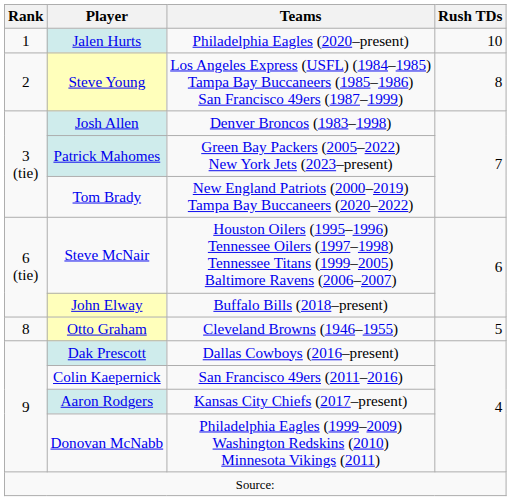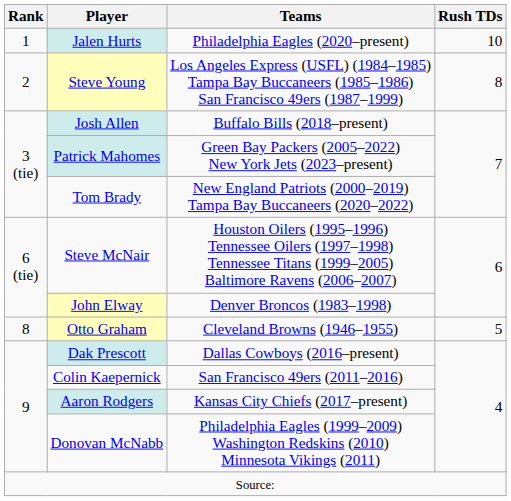 <table class="wikitable" style="text-align:center;">
 <tr style="white-space: nowrap;">
 <th>Rank</th>
 <th>Player</th>
 <th>Teams</th>
 <th>Rush TDs</th>
 </tr>
 <tr>
 <td>1</td>
 <td style="text-align:center; background:#cfecec;"><a href='#'>Jalen Hurts</a></td>
 <td><a href='#'>Philadelphia Eagles</a> (<a href='#'>2020</a>–present)</td>
 <td style="text-align:right;">10</td>
 </tr>
 <tr>
 <td>2</td>
 <td style="text-align:center; background:#ffb;"><a href='#'>Steve Young</a></td>
 <td><a href='#'>Los Angeles Express</a> (<a href='#'>USFL</a>) (<a href='#'>1984</a>–<a href='#'>1985</a>)<br><a href='#'>Tampa Bay Buccaneers</a> (<a href='#'>1985</a>–<a href='#'>1986</a>)<br><a href='#'>San Francisco 49ers</a> (<a href='#'>1987</a>–<a href='#'>1999</a>)</td>
 <td style="text-align:right;">8</td>
 </tr>
 <tr>
 <td rowspan="3">3<br>(tie)</td>
 <td style="text-align:center; background:#cfecec;"><a href='#'>Josh Allen</a></td>
-<td><a href='#'>Denver Broncos</a> (<a href='#'>1983</a>–<a href='#'>1998</a>)</td>
+<td><a href='#'>Buffalo Bills</a> (<a href='#'>2018</a>–present)</td>
 <td rowspan="3" style="text-align:right;">7</td>
 </tr>
 <tr>
 <td style="text-align:center; background:#cfecec;"><a href='#'>Patrick Mahomes</a></td>
 <td><a href='#'>Green Bay Packers</a> (<a href='#'>2005</a>–<a href='#'>2022</a>)<br><a href='#'>New York Jets</a> (<a href='#'>2023</a>–present)</td>
 </tr>
 <tr>
 <td><a href='#'>Tom Brady</a></td>
 <td><a href='#'>New England Patriots</a> (<a href='#'>2000</a>–<a href='#'>2019</a>) <br> <a href='#'>Tampa Bay Buccaneers</a> (<a href='#'>2020</a>–<a href='#'>2022</a>)</td>
 </tr>
 <tr>
 <td rowspan="2">6<br>(tie)</td>
 <td><a href='#'>Steve McNair</a></td>
 <td><a href='#'>Houston Oilers</a> (<a href='#'>1995</a>–<a href='#'>1996</a>) <br> <a href='#'>Tennessee Oilers</a> (<a href='#'>1997</a>–<a href='#'>1998</a>) <br> <a href='#'>Tennessee Titans</a> (<a href='#'>1999</a>–<a href='#'>2005</a>) <br> <a href='#'>Baltimore Ravens</a> (<a href='#'>2006</a>–<a href='#'>2007</a>)</td>
 <td rowspan="2" style="text-align:right;">6</td>
 </tr>
 <tr>
 <td style="text-align:center; background:#ffb;"><a href='#'>John Elway</a></td>
-<td><a href='#'>Buffalo Bills</a> (<a href='#'>2018</a>–present)</td>
+<td><a href='#'>Denver Broncos</a> (<a href='#'>1983</a>–<a href='#'>1998</a>)</td>
 </tr>
 <tr>
 <td>8</td>
 <td style="text-align:center; background:#ffb;"><a href='#'>Otto Graham</a></td>
 <td><a href='#'>Cleveland Browns</a> (<a href='#'>1946</a>–<a href='#'>1955</a>)</td>
 <td style="text-align:right;">5</td>
 </tr>
 <tr>
 <td rowspan="4">9</td>
 <td style="text-align:center; background:#cfecec;"><a href='#'>Dak Prescott</a></td>
 <td><a href='#'>Dallas Cowboys</a> (<a href='#'>2016</a>–present)</td>
 <td rowspan="4" style="text-align:right;">4</td>
 </tr>
 <tr>
 <td><a href='#'>Colin Kaepernick</a></td>
 <td><a href='#'>San Francisco 49ers</a> (<a href='#'>2011</a>–<a href='#'>2016</a>)</td>
 </tr>
 <tr>
 <td style="text-align:center; background:#cfecec;"><a href='#'>Aaron Rodgers</a></td>
 <td><a href='#'>Kansas City Chiefs</a> (<a href='#'>2017</a>–present)</td>
 </tr>
 <tr>
 <td><a href='#'>Donovan McNabb</a></td>
 <td><a href='#'>Philadelphia Eagles</a> (<a href='#'>1999</a>–<a href='#'>2009</a>) <br> <a href='#'>Washington Redskins</a> (<a href='#'>2010</a>) <br> <a href='#'>Minnesota Vikings</a> (<a href='#'>2011</a>)</td>
 </tr>
 <tr class="sortbottom">
 <td colspan="4"><small>Source:</small></td>
 </tr>
 </table>
